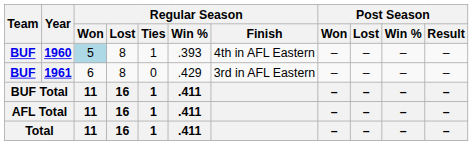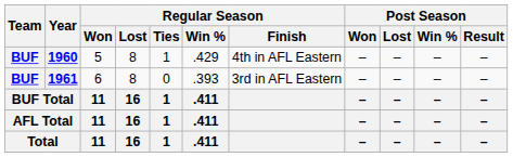 <table class="wikitable" style="font-size: 95%; text-align:center;">
 <tr>
 <th rowspan="2">Team</th>
 <th rowspan="2">Year</th>
 <th colspan="5">Regular Season</th>
 <th colspan="4">Post Season</th>
 </tr>
 <tr>
 <th>Won</th>
 <th>Lost</th>
 <th>Ties</th>
 <th>Win %</th>
 <th>Finish</th>
 <th>Won</th>
 <th>Lost</th>
 <th>Win %</th>
 <th>Result</th>
 </tr>
 <tr>
 <th><a href='#'>BUF</a></th>
 <th><a href='#'>1960</a></th>
-<td style="background: lightblue;">5</td>
+<td>5</td>
 <td>8</td>
 <td>1</td>
-<td>.393</td>
+<td>.429</td>
 <td>4th in AFL Eastern</td>
 <td>–</td>
 <td>–</td>
 <td>–</td>
 <td>–</td>
 </tr>
 <tr>
 <th><a href='#'>BUF</a></th>
 <th><a href='#'>1961</a></th>
 <td>6</td>
 <td>8</td>
 <td>0</td>
-<td>.429</td>
+<td>.393</td>
 <td>3rd in AFL Eastern</td>
 <td>–</td>
 <td>–</td>
 <td>–</td>
 <td>–</td>
 </tr>
 <tr>
 <th colspan="2">BUF Total</th>
 <th>11</th>
 <th>16</th>
 <th>1</th>
 <th>.411</th>
 <th></th>
 <th>–</th>
 <th>–</th>
 <th>–</th>
 <th>–</th>
 </tr>
 <tr>
 <th colspan="2">AFL Total</th>
 <th>11</th>
 <th>16</th>
 <th>1</th>
 <th>.411</th>
 <th></th>
 <th>–</th>
 <th>–</th>
 <th>–</th>
 <th>–</th>
 </tr>
 <tr>
 <th colspan="2">Total</th>
 <th>11</th>
 <th>16</th>
 <th>1</th>
 <th>.411</th>
 <th></th>
 <th>–</th>
 <th>–</th>
 <th>–</th>
 <th>–</th>
 </tr>
 </table>
